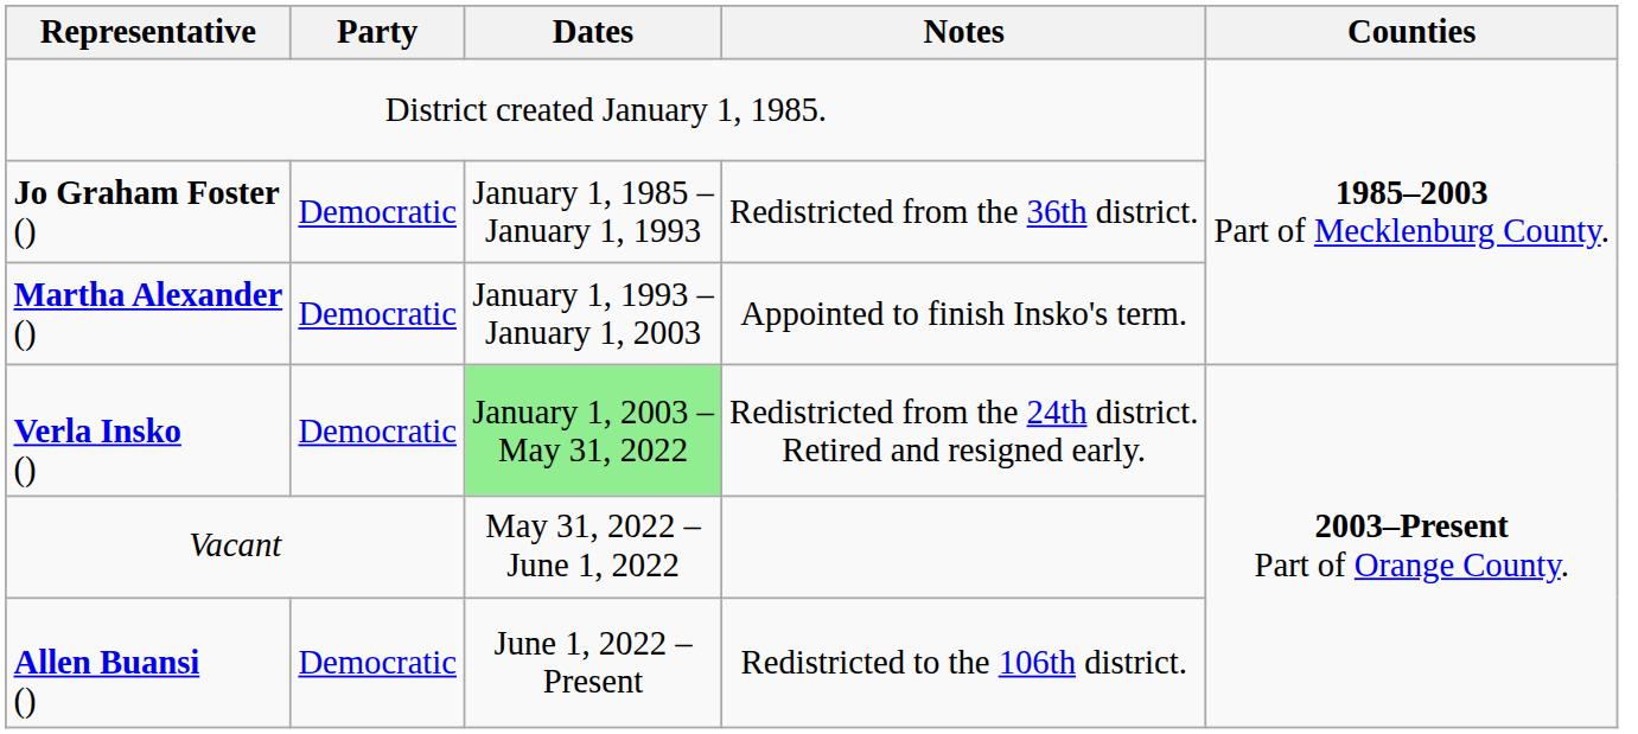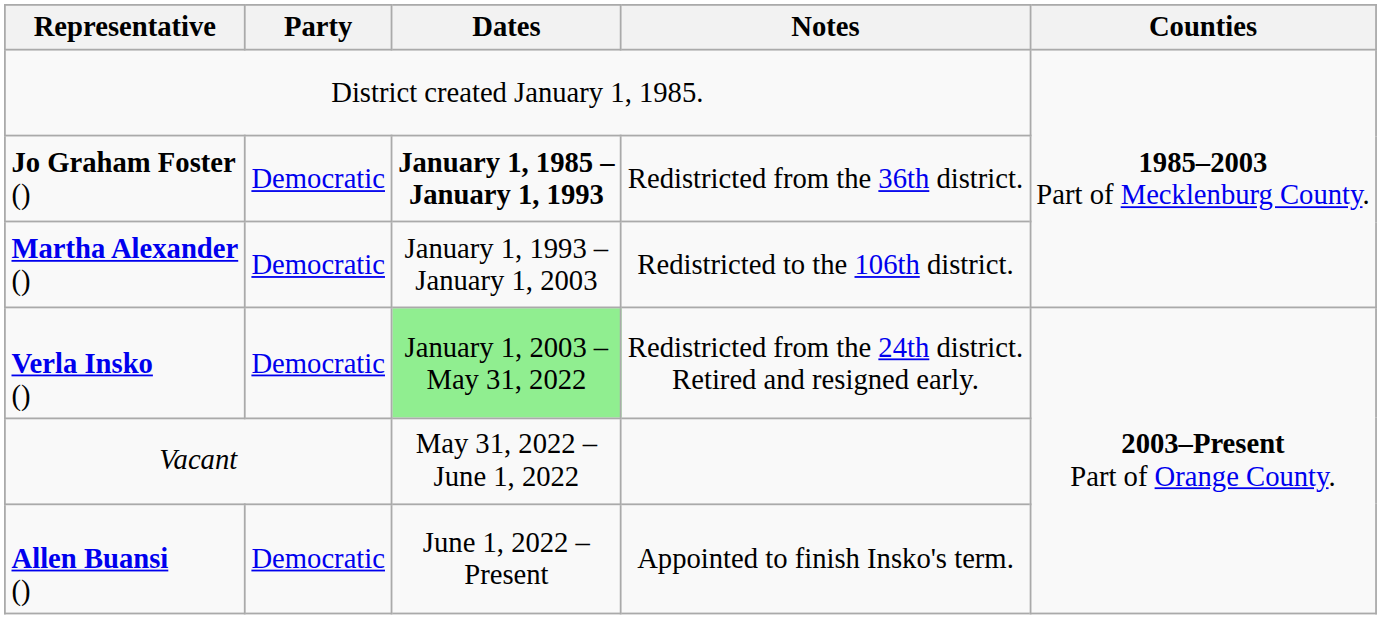 <table class=wikitable style="text-align:center">
 <tr>
 <th>Representative</th>
 <th>Party</th>
 <th>Dates</th>
 <th>Notes</th>
 <th>Counties</th>
 </tr>
 <tr style="height:3em">
 <td colspan=4 align=center>District created January 1, 1985.</td>
 <td rowspan=3><strong>1985–2003</strong> <br> Part of <a href='#'>Mecklenburg County</a>.</td>
 </tr>
 <tr style="height:3em">
 <td align=left><strong>Jo Graham Foster</strong><br>()</td>
 <td><a href='#'>Democratic</a></td>
-<td nowrap>January 1, 1985 – <br> January 1, 1993</td>
+<td nowrap><strong>January 1, 1985 – <br> January 1, 1993</strong></td>
 <td>Redistricted from the <a href='#'>36th</a> district.</td>
 </tr>
 <tr style="height:3em">
 <td align=left><strong><a href='#'>Martha Alexander</a></strong><br>()</td>
 <td><a href='#'>Democratic</a></td>
 <td nowrap>January 1, 1993 – <br> January 1, 2003</td>
-<td>Appointed to finish Insko's term.</td>
+<td>Redistricted to the <a href='#'>106th</a> district.</td>
 </tr>
 <tr style="height:3em">
 <td align=left><br><strong><a href='#'>Verla Insko</a></strong><br>()</td>
 <td><a href='#'>Democratic</a></td>
 <td nowrap style="background: lightgreen;">January 1, 2003 – <br> May 31, 2022</td>
 <td>Redistricted from the <a href='#'>24th</a> district. <br> Retired and resigned early.</td>
 <td rowspan=3><strong>2003–Present</strong> <br> Part of <a href='#'>Orange County</a>.</td>
 </tr>
 <tr style="height:3em">
 <td colspan=2><em>Vacant</em></td>
 <td nowrap>May 31, 2022 – <br> June 1, 2022</td>
 <td></td>
 </tr>
 <tr style="height:3em">
 <td align=left><br><strong><a href='#'>Allen Buansi</a></strong><br>()</td>
 <td><a href='#'>Democratic</a></td>
 <td nowrap>June 1, 2022 – <br> Present</td>
-<td>Redistricted to the <a href='#'>106th</a> district.</td>
+<td>Appointed to finish Insko's term.</td>
 </tr>
 </table>
